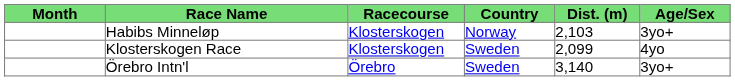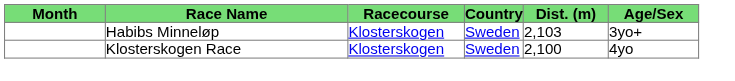 <table class = "sortable" | border="1" cellpadding="0" style="border-collapse: collapse; font-size:90%">
 <tr bgcolor="#77dd77" align="center">
 <th>Month</th>
 <th>Race Name</th>
 <th>Racecourse</th>
 <th>Country</th>
 <th>Dist. (m)</th>
 <th>Age/Sex</th>
 </tr>
 <tr>
 <td width=95px></td>
 <td width=230px>Habibs Minneløp</td>
 <td width=110px><a href='#'>Klosterskogen</a></td>
-<td width=85px><a href='#'>Norway</a></td>
+<td><a href='#'>Sweden</a></td>
 <td width=80px>2,103</td>
 <td>3yo+</td>
 </tr>
 <tr>
 <td></td>
 <td>Klosterskogen Race</td>
 <td><a href='#'>Klosterskogen</a></td>
 <td><a href='#'>Sweden</a></td>
-<td>2,099</td>
+<td>2,100</td>
 <td width=85px>4yo</td>
 </tr>
-<tr>
-<td></td>
-<td>Örebro Intn'l</td>
-<td><a href='#'>Örebro</a></td>
-<td><a href='#'>Sweden</a></td>
-<td>3,140</td>
-<td>3yo+</td>
-</tr>
 </table>
